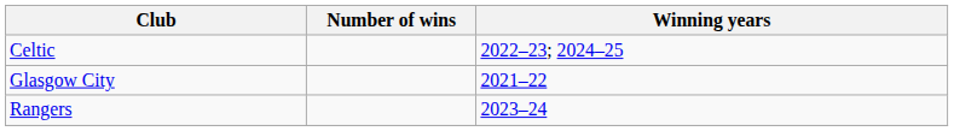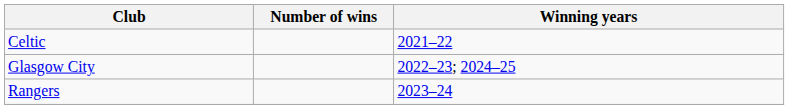 <table class="wikitable sortable" style="width:90%">
 <tr>
 <th width=32%>Club</th>
 <th Width=18%>Number of wins</th>
 <th Width=50% class="unsortable">Winning years</th>
 </tr>
 <tr>
 <td><a href='#'>Celtic</a></td>
 <td></td>
-<td><a href='#'>2022–23</a>; <a href='#'>2024–25</a></td>
+<td><a href='#'>2021–22</a></td>
 </tr>
 <tr>
 <td><a href='#'>Glasgow City</a></td>
 <td></td>
-<td><a href='#'>2021–22</a></td>
+<td><a href='#'>2022–23</a>; <a href='#'>2024–25</a></td>
 </tr>
 <tr>
 <td><a href='#'>Rangers</a></td>
 <td></td>
 <td><a href='#'>2023–24</a></td>
 </tr>
 <tr>
 </tr>
 </table>
